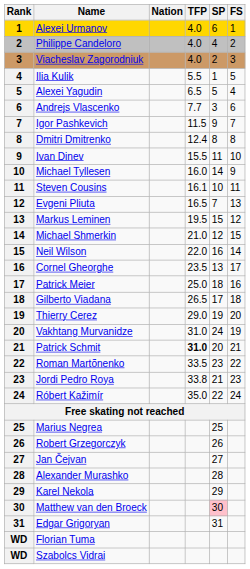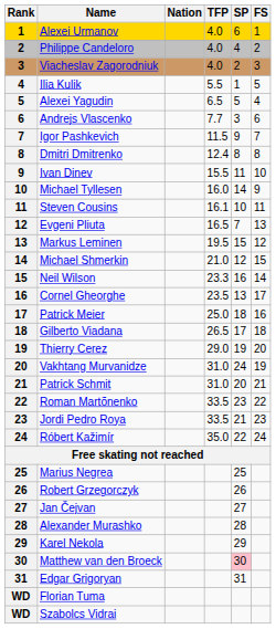 <table class="wikitable">
 <tr>
 <th>Rank</th>
 <th>Name</th>
 <th>Nation</th>
 <th>TFP</th>
 <th>SP</th>
 <th>FS</th>
 </tr>
 <tr bgcolor="gold">
 <td align="center"><strong>1</strong></td>
 <td><a href='#'>Alexei Urmanov</a></td>
 <td></td>
 <td>4.0</td>
 <td>6</td>
 <td>1</td>
 </tr>
 <tr bgcolor="silver">
 <td align="center"><strong>2</strong></td>
 <td><a href='#'>Philippe Candeloro</a></td>
 <td></td>
 <td>4.0</td>
 <td>4</td>
 <td>2</td>
 </tr>
 <tr bgcolor="cc9966">
 <td align="center"><strong>3</strong></td>
 <td><a href='#'>Viacheslav Zagorodniuk</a></td>
 <td></td>
 <td>4.0</td>
 <td>2</td>
 <td>3</td>
 </tr>
 <tr>
 <th>4</th>
 <td><a href='#'>Ilia Kulik</a></td>
 <td></td>
 <td>5.5</td>
 <td>1</td>
 <td>5</td>
 </tr>
 <tr>
 <th>5</th>
 <td><a href='#'>Alexei Yagudin</a></td>
 <td></td>
 <td>6.5</td>
 <td>5</td>
 <td>4</td>
 </tr>
 <tr>
 <th>6</th>
 <td><a href='#'>Andrejs Vlascenko</a></td>
 <td></td>
 <td>7.7</td>
 <td>3</td>
 <td>6</td>
 </tr>
 <tr>
 <th>7</th>
 <td><a href='#'>Igor Pashkevich</a></td>
 <td></td>
 <td>11.5</td>
 <td>9</td>
 <td>7</td>
 </tr>
 <tr>
 <th>8</th>
 <td><a href='#'>Dmitri Dmitrenko</a></td>
 <td></td>
 <td>12.4</td>
 <td>8</td>
 <td>8</td>
 </tr>
 <tr>
 <th>9</th>
 <td><a href='#'>Ivan Dinev</a></td>
 <td></td>
 <td>15.5</td>
 <td>11</td>
 <td>10</td>
 </tr>
 <tr>
 <th>10</th>
 <td><a href='#'>Michael Tyllesen</a></td>
 <td></td>
 <td>16.0</td>
 <td>14</td>
 <td>9</td>
 </tr>
 <tr>
 <th>11</th>
 <td><a href='#'>Steven Cousins</a></td>
 <td></td>
 <td>16.1</td>
 <td>10</td>
 <td>11</td>
 </tr>
 <tr>
 <th>12</th>
 <td><a href='#'>Evgeni Pliuta</a></td>
 <td></td>
 <td>16.5</td>
 <td>7</td>
 <td>13</td>
 </tr>
 <tr>
 <th>13</th>
 <td><a href='#'>Markus Leminen</a></td>
 <td></td>
 <td>19.5</td>
 <td>15</td>
 <td>12</td>
 </tr>
 <tr>
 <th>14</th>
 <td><a href='#'>Michael Shmerkin</a></td>
 <td></td>
 <td>21.0</td>
 <td>12</td>
 <td>15</td>
 </tr>
 <tr>
 <th>15</th>
 <td><a href='#'>Neil Wilson</a></td>
 <td></td>
-<td>22.0</td>
+<td>23.3</td>
 <td>16</td>
 <td>14</td>
 </tr>
 <tr>
 <th>16</th>
 <td><a href='#'>Cornel Gheorghe</a></td>
 <td></td>
 <td>23.5</td>
 <td>13</td>
 <td>17</td>
 </tr>
 <tr>
 <th>17</th>
 <td><a href='#'>Patrick Meier</a></td>
 <td></td>
 <td>25.0</td>
 <td>18</td>
 <td>16</td>
 </tr>
 <tr>
 <th>18</th>
 <td><a href='#'>Gilberto Viadana</a></td>
 <td></td>
 <td>26.5</td>
 <td>17</td>
 <td>18</td>
 </tr>
 <tr>
 <th>19</th>
 <td><a href='#'>Thierry Cerez</a></td>
 <td></td>
 <td>29.0</td>
 <td>19</td>
 <td>20</td>
 </tr>
 <tr>
 <th>20</th>
 <td><a href='#'>Vakhtang Murvanidze</a></td>
 <td></td>
 <td>31.0</td>
 <td>24</td>
 <td>19</td>
 </tr>
 <tr>
 <th>21</th>
 <td><a href='#'>Patrick Schmit</a></td>
 <td></td>
-<td><strong>31.0</strong></td>
+<td>31.0</td>
 <td>20</td>
 <td>21</td>
 </tr>
 <tr>
 <th>22</th>
 <td><a href='#'>Roman Martõnenko</a></td>
 <td></td>
 <td>33.5</td>
 <td>23</td>
 <td>22</td>
 </tr>
 <tr>
 <th>23</th>
 <td><a href='#'>Jordi Pedro Roya</a></td>
 <td></td>
-<td>33.8</td>
+<td>33.5</td>
 <td>21</td>
 <td>23</td>
 </tr>
 <tr>
 <th>24</th>
 <td><a href='#'>Róbert Kažimír</a></td>
 <td></td>
 <td>35.0</td>
 <td>22</td>
 <td>24</td>
 </tr>
 <tr>
 <th colspan=6>Free skating not reached</th>
 </tr>
 <tr>
 <th>25</th>
 <td><a href='#'>Marius Negrea</a></td>
 <td></td>
 <td></td>
 <td>25</td>
 <td></td>
 </tr>
 <tr>
 <th>26</th>
 <td><a href='#'>Robert Grzegorczyk</a></td>
 <td></td>
 <td></td>
 <td>26</td>
 <td></td>
 </tr>
 <tr>
 <th>27</th>
 <td><a href='#'>Jan Čejvan</a></td>
 <td></td>
 <td></td>
 <td>27</td>
 <td></td>
 </tr>
 <tr>
 <th>28</th>
 <td><a href='#'>Alexander Murashko</a></td>
 <td></td>
 <td></td>
 <td>28</td>
 <td></td>
 </tr>
 <tr>
 <th>29</th>
 <td><a href='#'>Karel Nekola</a></td>
 <td></td>
 <td></td>
 <td>29</td>
 <td></td>
 </tr>
 <tr>
 <th>30</th>
 <td><a href='#'>Matthew van den Broeck</a></td>
 <td></td>
 <td></td>
 <td style="background: pink;">30</td>
 <td></td>
 </tr>
 <tr>
 <th>31</th>
 <td><a href='#'>Edgar Grigoryan</a></td>
 <td></td>
 <td></td>
 <td>31</td>
 <td></td>
 </tr>
 <tr>
 <th>WD</th>
 <td><a href='#'>Florian Tuma</a></td>
 <td></td>
 <td></td>
 <td></td>
 <td></td>
 </tr>
 <tr>
 <th>WD</th>
 <td><a href='#'>Szabolcs Vidrai</a></td>
 <td></td>
 <td></td>
 <td></td>
 <td></td>
 </tr>
 </table>
